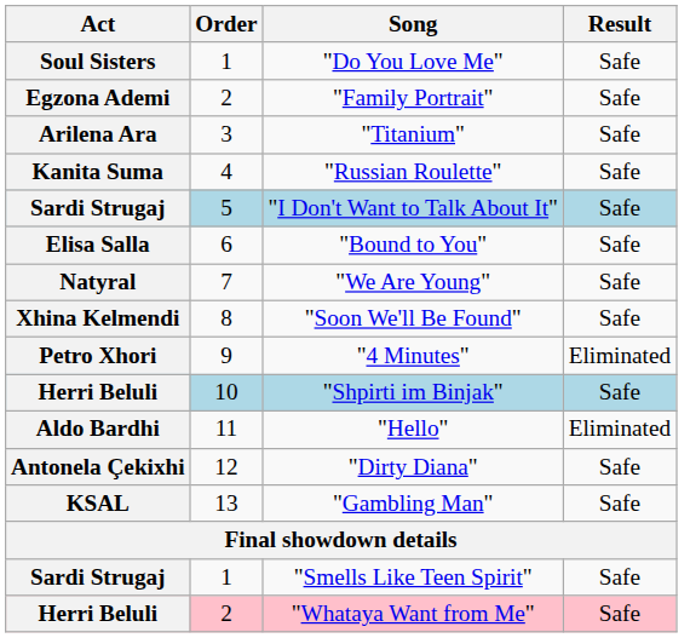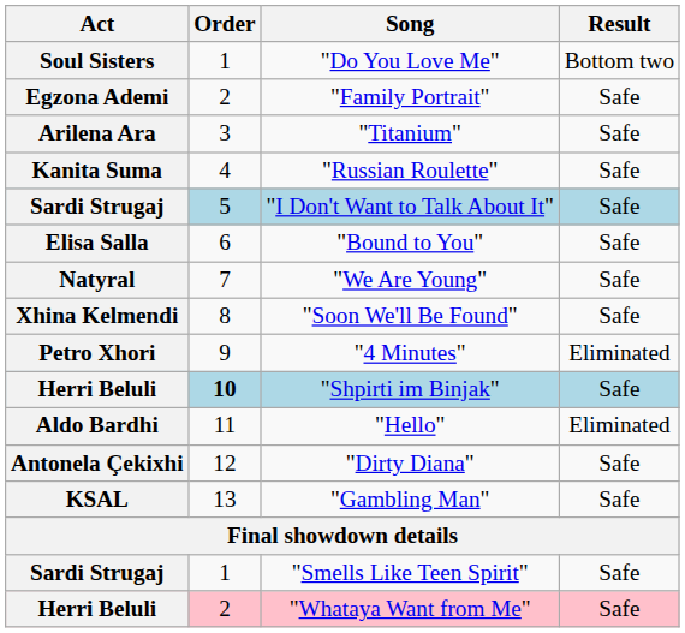 <table class="wikitable plainrowheaders" style="text-align:center;">
 <tr>
 <th scope="col">Act</th>
 <th scope="col">Order</th>
 <th scope="col">Song</th>
 <th scope="col">Result</th>
 </tr>
 <tr>
 <th scope="row">Soul Sisters</th>
 <td>1</td>
 <td>"<a href='#'>Do You Love Me</a>"</td>
-<td>Safe</td>
+<td>Bottom two</td>
 </tr>
 <tr>
 <th scope="row">Egzona Ademi</th>
 <td>2</td>
 <td>"<a href='#'>Family Portrait</a>"</td>
 <td>Safe</td>
 </tr>
 <tr>
 <th scope="row">Arilena Ara</th>
 <td>3</td>
 <td>"<a href='#'>Titanium</a>"</td>
 <td>Safe</td>
 </tr>
 <tr>
 <th scope="row">Kanita Suma</th>
 <td>4</td>
 <td>"<a href='#'>Russian Roulette</a>"</td>
 <td>Safe</td>
 </tr>
 <tr style="background:lightblue;">
 <th scope="row">Sardi Strugaj</th>
 <td>5</td>
 <td>"<a href='#'>I Don't Want to Talk About It</a>"</td>
 <td>Safe</td>
 </tr>
 <tr>
 <th scope="row">Elisa Salla</th>
 <td>6</td>
 <td>"<a href='#'>Bound to You</a>"</td>
 <td>Safe</td>
 </tr>
 <tr>
 <th scope="row">Natyral</th>
 <td>7</td>
 <td>"<a href='#'>We Are Young</a>"</td>
 <td>Safe</td>
 </tr>
 <tr>
 <th scope="row">Xhina Kelmendi</th>
 <td>8</td>
 <td>"<a href='#'>Soon We'll Be Found</a>"</td>
 <td>Safe</td>
 </tr>
 <tr>
 <th scope="row">Petro Xhori</th>
 <td>9</td>
 <td>"<a href='#'>4 Minutes</a>"</td>
 <td>Eliminated</td>
 </tr>
 <tr style="background:lightblue;">
 <th scope="row">Herri Beluli</th>
-<td>10</td>
+<td><strong>10</strong></td>
 <td>"<a href='#'>Shpirti im Binjak</a>"</td>
 <td>Safe</td>
 </tr>
 <tr>
 <th scope="row">Aldo Bardhi</th>
 <td>11</td>
 <td>"<a href='#'>Hello</a>"</td>
 <td>Eliminated</td>
 </tr>
 <tr>
 <th scope="row">Antonela Çekixhi</th>
 <td>12</td>
 <td>"<a href='#'>Dirty Diana</a>"</td>
 <td>Safe</td>
 </tr>
 <tr>
 <th scope="row">KSAL</th>
 <td>13</td>
 <td>"<a href='#'>Gambling Man</a>"</td>
 <td>Safe</td>
 </tr>
 <tr>
 <th colspan="5">Final showdown details</th>
 </tr>
 <tr>
 <th scope="row">Sardi Strugaj</th>
 <td>1</td>
 <td>"<a href='#'>Smells Like Teen Spirit</a>"</td>
 <td>Safe</td>
 </tr>
 <tr style="background:pink;">
 <th scope="row">Herri Beluli</th>
 <td>2</td>
 <td>"<a href='#'>Whataya Want from Me</a>"</td>
 <td>Safe</td>
 </tr>
 </table>
